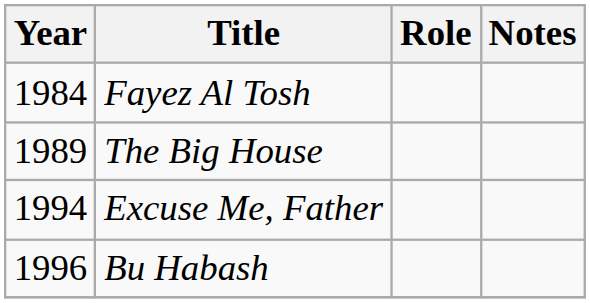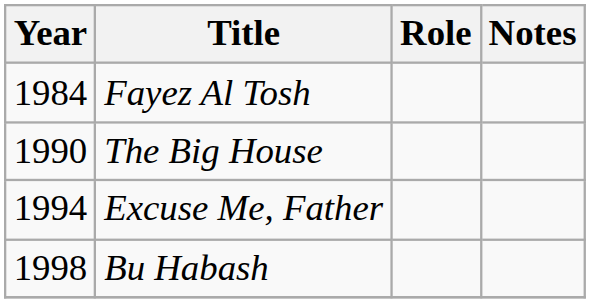 <table class="wikitable">
 <tr>
 <th>Year</th>
 <th>Title</th>
 <th>Role</th>
 <th>Notes</th>
 </tr>
 <tr>
 <td>1984</td>
 <td><em>Fayez Al Tosh</em></td>
 <td></td>
 <td></td>
 </tr>
 <tr>
-<td>1989</td>
+<td>1990</td>
 <td><em>The Big House</em></td>
 <td></td>
 <td></td>
 </tr>
 <tr>
 <td>1994</td>
 <td><em>Excuse Me, Father</em></td>
 <td></td>
 <td></td>
 </tr>
 <tr>
-<td>1996</td>
+<td>1998</td>
 <td><em>Bu Habash</em></td>
 <td></td>
 <td></td>
 </tr>
 <tr>
 </tr>
 </table>
